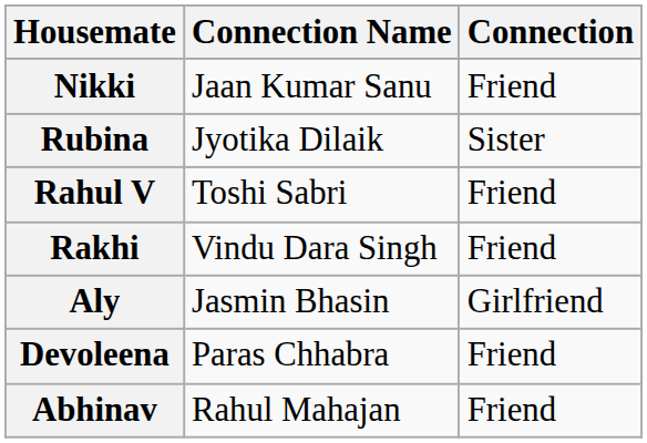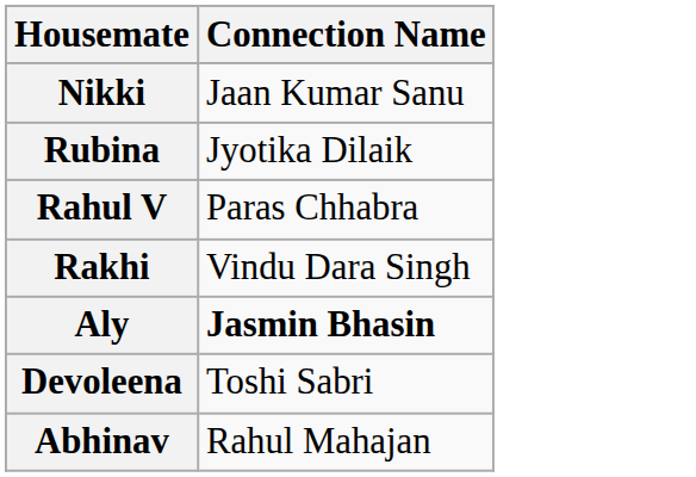 <table class="wikitable" style="text">
 <tr>
 <th>Housemate</th>
 <th>Connection Name</th>
-<th>Connection</th>
 </tr>
 <tr>
 <th>Nikki</th>
 <td>Jaan Kumar Sanu</td>
-<td>Friend</td>
 </tr>
 <tr>
 <th>Rubina</th>
 <td>Jyotika Dilaik</td>
-<td>Sister</td>
 </tr>
 <tr>
 <th>Rahul V</th>
-<td>Toshi Sabri</td>
-<td>Friend</td>
+<td>Paras Chhabra</td>
 </tr>
 <tr>
 <th>Rakhi</th>
 <td>Vindu Dara Singh</td>
-<td>Friend</td>
 </tr>
 <tr>
 <th>Aly</th>
-<td>Jasmin Bhasin</td>
-<td>Girlfriend</td>
+<td><strong>Jasmin Bhasin</strong></td>
 </tr>
 <tr>
 <th>Devoleena</th>
-<td>Paras Chhabra</td>
-<td>Friend</td>
+<td>Toshi Sabri</td>
 </tr>
 <tr>
 <th>Abhinav</th>
 <td>Rahul Mahajan</td>
-<td>Friend</td>
 </tr>
 </table>
